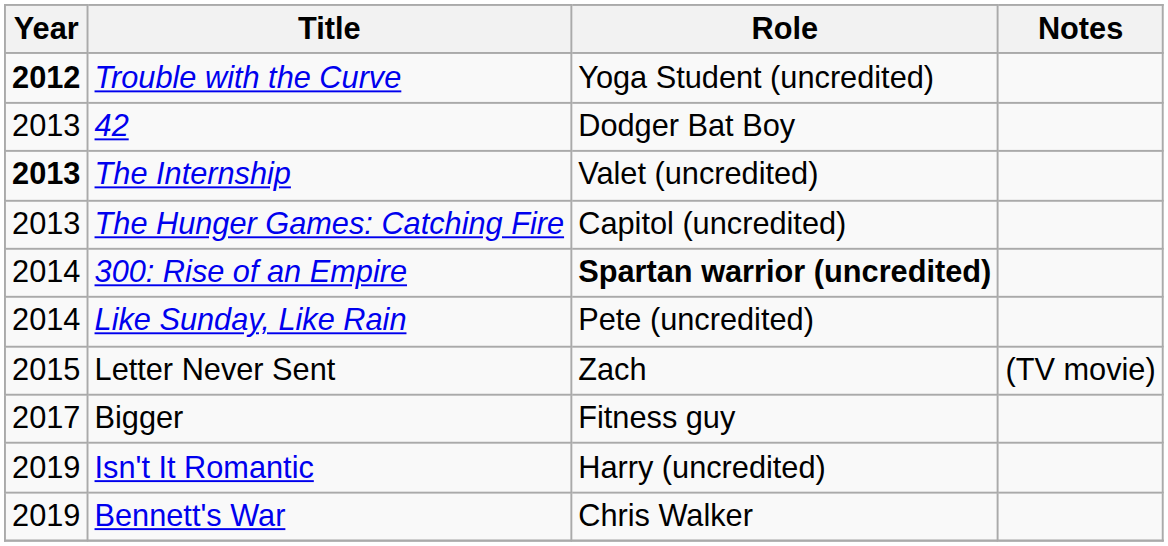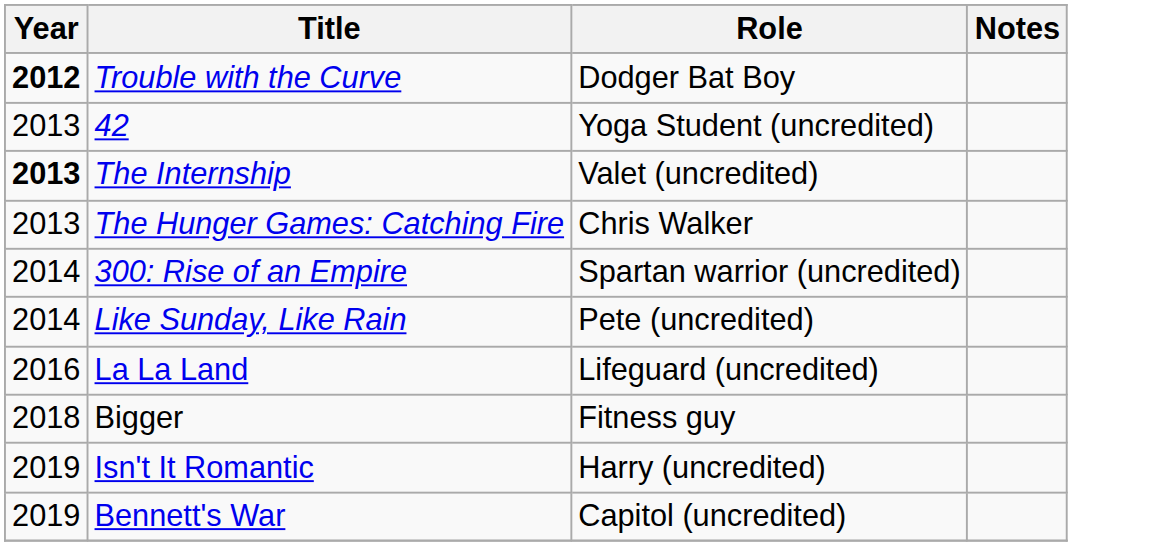 <table class="wikitable sortable">
 <tr>
 <th>Year</th>
 <th>Title</th>
 <th>Role</th>
 <th>Notes</th>
 </tr>
 <tr>
 <td><strong>2012</strong></td>
 <td><em><a href='#'>Trouble with the Curve</a></em></td>
-<td>Yoga Student (uncredited)</td>
+<td>Dodger Bat Boy</td>
 <td></td>
 </tr>
 <tr>
 <td>2013</td>
 <td><em><a href='#'>42</a></em></td>
-<td>Dodger Bat Boy</td>
+<td>Yoga Student (uncredited)</td>
 <td></td>
 </tr>
 <tr>
 <td><strong>2013</strong></td>
 <td><em><a href='#'>The Internship</a></em></td>
 <td>Valet (uncredited)</td>
 <td></td>
 </tr>
 <tr>
 <td>2013</td>
 <td><em><a href='#'>The Hunger Games: Catching Fire</a></em></td>
-<td>Capitol (uncredited)</td>
+<td>Chris Walker</td>
 <td></td>
 </tr>
 <tr>
 <td>2014</td>
 <td><em><a href='#'>300: Rise of an Empire</a></em></td>
-<td><strong>Spartan warrior (uncredited)</strong></td>
+<td>Spartan warrior (uncredited)</td>
 <td></td>
 </tr>
 <tr>
 <td>2014</td>
 <td><em><a href='#'>Like Sunday, Like Rain</a></td>
 <td>Pete (uncredited)</td>
 <td></td>
 </tr>
 <tr>
-<td>2015</td>
-<td></em>Letter Never Sent<em></td>
-<td>Zach</td>
-<td>(TV movie)</td>
+<td>2016</td>
+<td></em><a href='#'>La La Land</a><em></td>
+<td>Lifeguard (uncredited)</td>
+<td></td>
 </tr>
 <tr>
-<td>2017</td>
+<td>2018</td>
 <td></em>Bigger<em></td>
 <td>Fitness guy</td>
 <td></td>
 </tr>
 <tr>
 <td>2019</td>
 <td></em><a href='#'>Isn't It Romantic</a><em></td>
 <td>Harry (uncredited)</td>
 <td></td>
 </tr>
 <tr>
 <td>2019</td>
 <td></em><a href='#'>Bennett's War</a><em></td>
-<td>Chris Walker</td>
+<td>Capitol (uncredited)</td>
 <td></td>
 </tr>
 <tr>
 </tr>
 </table>
